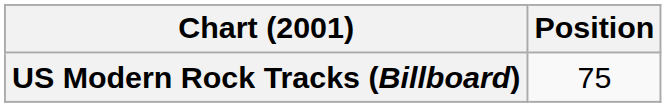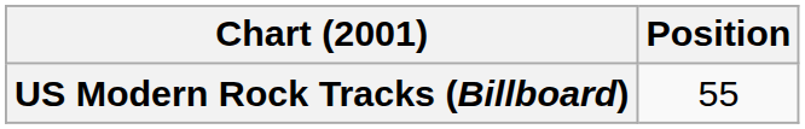 <table class="wikitable plainrowheaders" style="text-align:center">
 <tr>
 <th>Chart (2001)</th>
 <th>Position</th>
 </tr>
 <tr>
 <th scope="row">US Modern Rock Tracks (<em>Billboard</em>)</th>
-<td>75</td>
+<td>55</td>
 </tr>
 </table>
